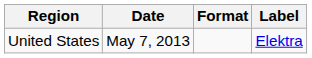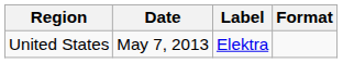 <table class="wikitable">
 <tr>
 <th>Region</th>
 <th>Date</th>
+<th>Label</th>
 <th>Format</th>
-<th>Label</th>
 </tr>
 <tr>
 <td>United States</td>
 <td>May 7, 2013</td>
+<td><a href='#'>Elektra</a></td>
 <td></td>
-<td><a href='#'>Elektra</a></td>
 </tr>
 </table>
